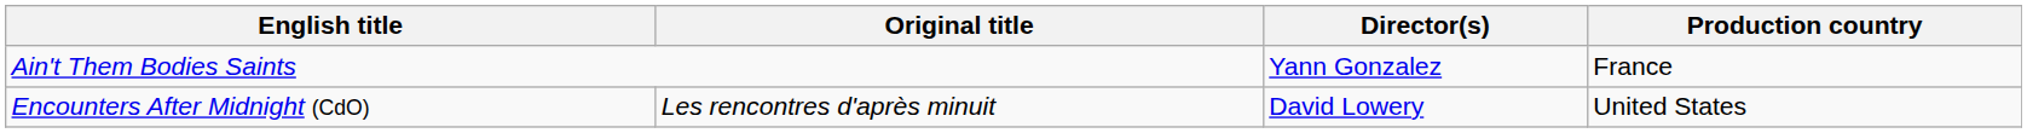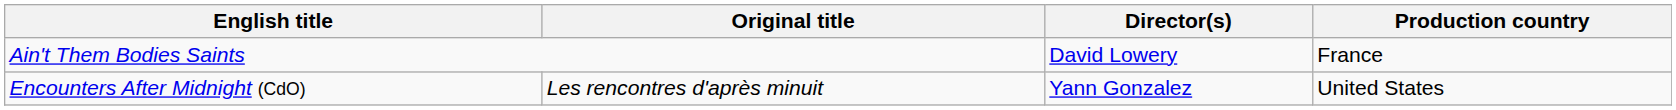 <table class="wikitable" style="width:100%; margin-bottom:2px" cellpadding="5">
 <tr>
 <th scope="col">English title</th>
 <th scope="col">Original title</th>
 <th scope="col">Director(s)</th>
 <th scope="col">Production country</th>
 </tr>
 <tr>
 <td colspan=2><em><a href='#'>Ain't Them Bodies Saints</a></em></td>
-<td><a href='#'>Yann Gonzalez</a></td>
+<td><a href='#'>David Lowery</a></td>
 <td>France</td>
 </tr>
 <tr>
 <td><em><a href='#'>Encounters After Midnight</a></em> <small>(CdO)</small></td>
 <td><em>Les rencontres d'après minuit</em></td>
-<td><a href='#'>David Lowery</a></td>
+<td><a href='#'>Yann Gonzalez</a></td>
 <td>United States</td>
 </tr>
 </table>
